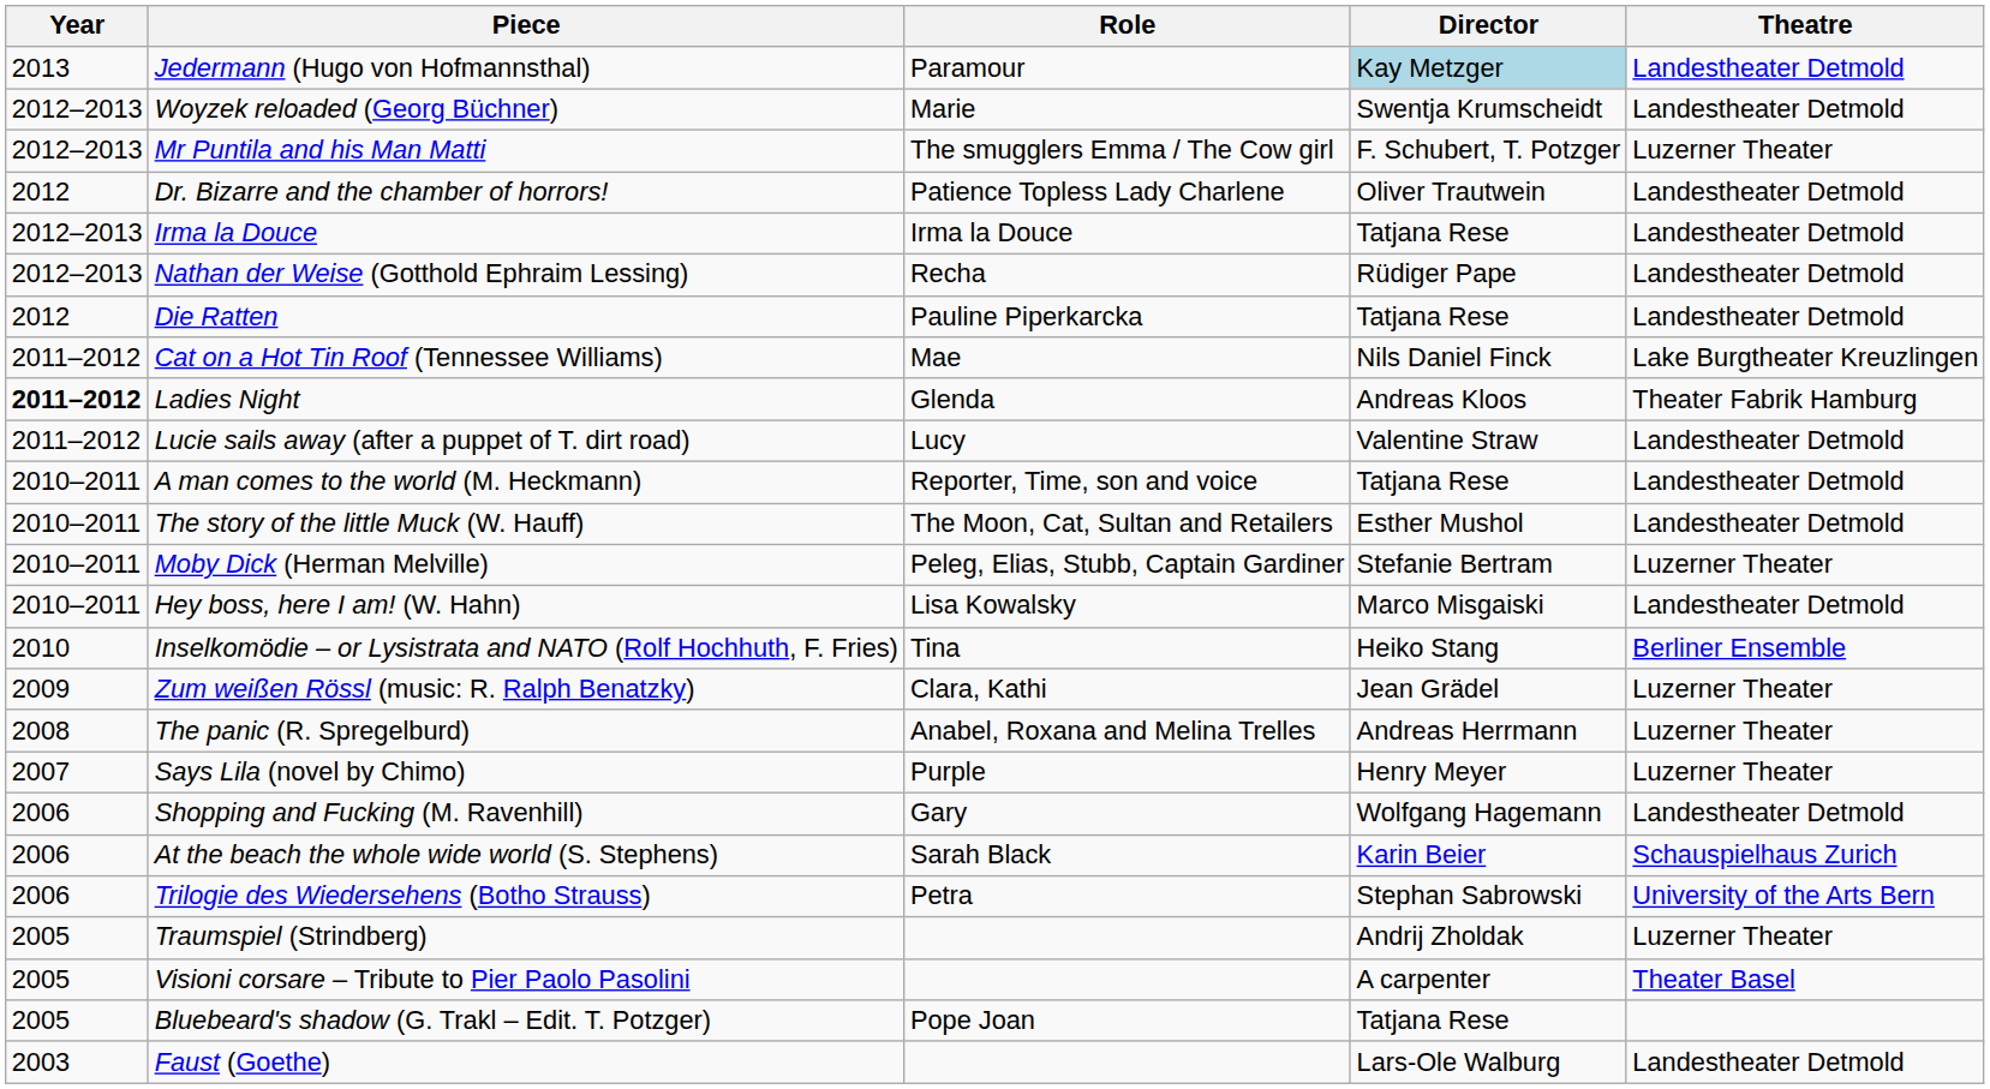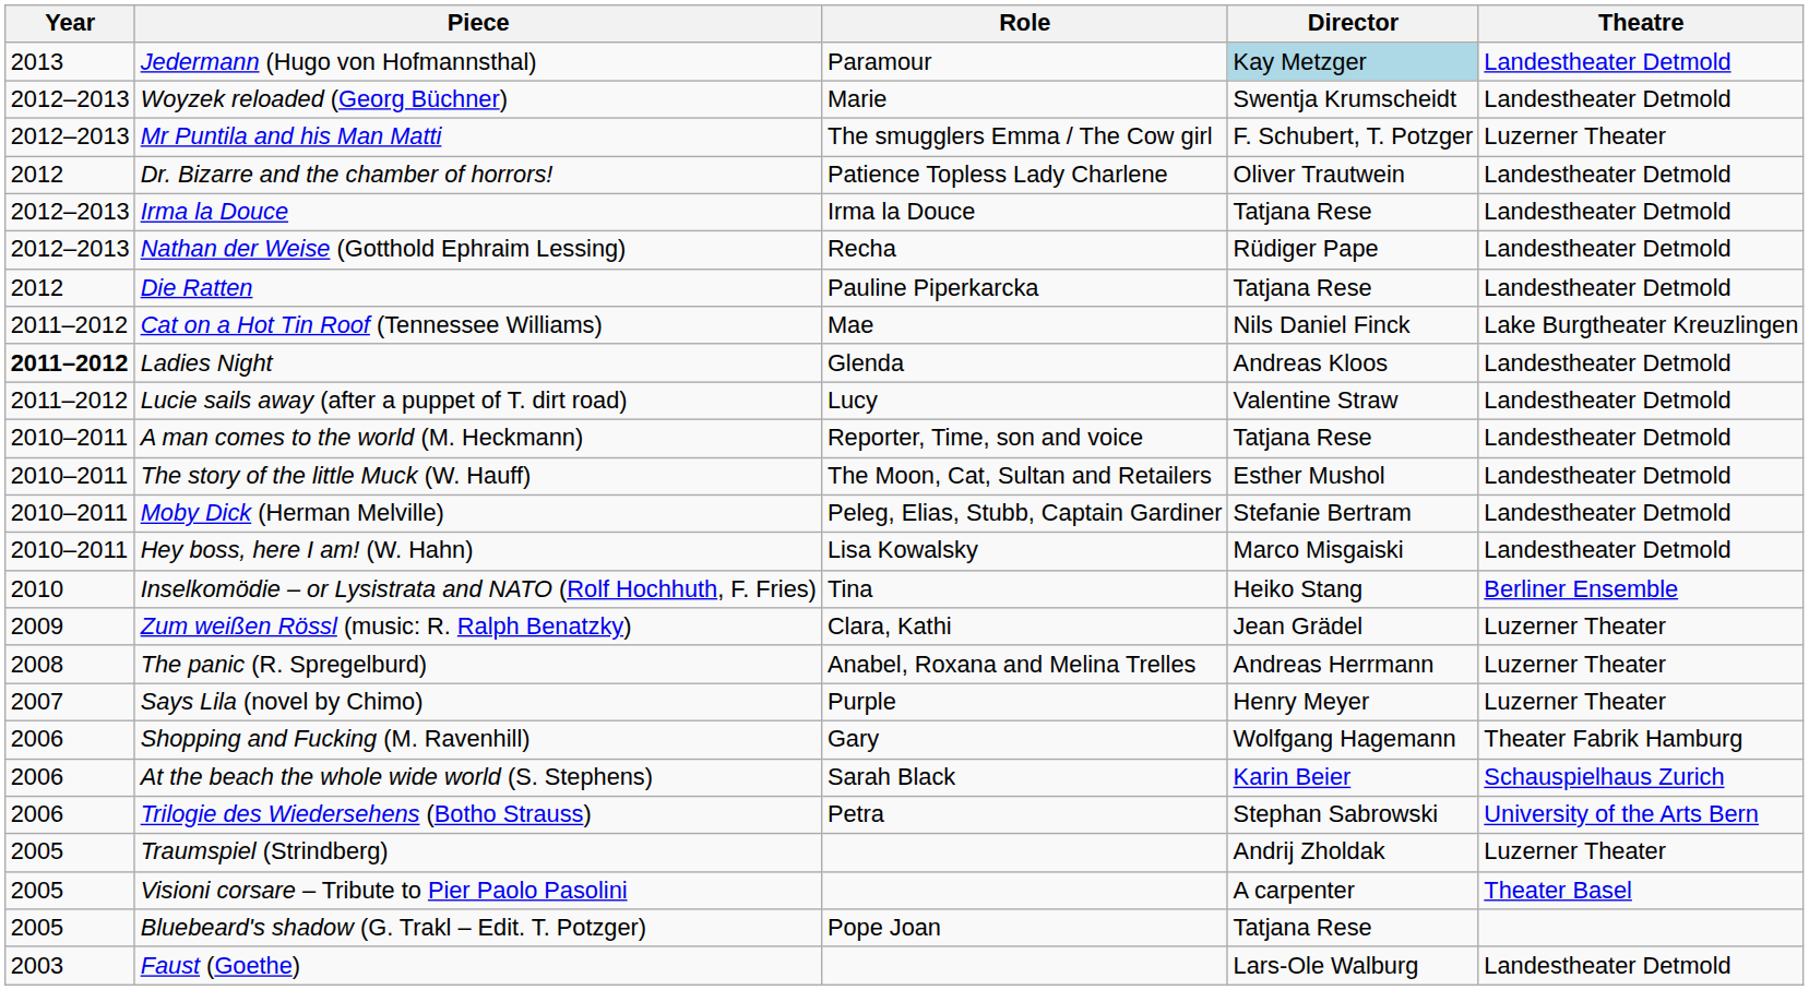 <table class="wikitable sortable">
 <tr class="background color5">
 <th>Year</th>
 <th>Piece</th>
 <th>Role</th>
 <th>Director</th>
 <th>Theatre</th>
 </tr>
 <tr>
 <td>2013</td>
 <td><em><a href='#'>Jedermann</a></em> (Hugo von Hofmannsthal)</td>
 <td>Paramour</td>
 <td style="background: lightblue;">Kay Metzger</td>
 <td><a href='#'>Landestheater Detmold</a></td>
 </tr>
 <tr>
 <td>2012–2013</td>
 <td><em>Woyzek reloaded</em> (<a href='#'>Georg Büchner</a>)</td>
 <td>Marie</td>
 <td>Swentja Krumscheidt</td>
 <td>Landestheater Detmold</td>
 </tr>
 <tr>
 <td>2012–2013</td>
 <td><em><a href='#'>Mr Puntila and his Man Matti</a></em></td>
 <td>The smugglers Emma / The Cow girl</td>
 <td>F. Schubert, T. Potzger</td>
 <td>Luzerner Theater</td>
 </tr>
 <tr>
 <td>2012</td>
 <td><em>Dr. Bizarre and the chamber of horrors!</em></td>
 <td>Patience Topless Lady Charlene</td>
 <td>Oliver Trautwein</td>
 <td>Landestheater Detmold</td>
 </tr>
 <tr>
 <td>2012–2013</td>
 <td><em><a href='#'>Irma la Douce</a></em></td>
 <td>Irma la Douce</td>
 <td>Tatjana Rese</td>
 <td>Landestheater Detmold</td>
 </tr>
 <tr>
 <td>2012–2013</td>
 <td><em><a href='#'>Nathan der Weise</a></em> (Gotthold Ephraim Lessing)</td>
 <td>Recha</td>
 <td>Rüdiger Pape</td>
 <td>Landestheater Detmold</td>
 </tr>
 <tr>
 <td>2012</td>
 <td><em><a href='#'>Die Ratten</a></em></td>
 <td>Pauline Piperkarcka</td>
 <td>Tatjana Rese</td>
 <td>Landestheater Detmold</td>
 </tr>
 <tr>
 <td>2011–2012</td>
 <td><em><a href='#'>Cat on a Hot Tin Roof</a></em> (Tennessee Williams)</td>
 <td>Mae</td>
 <td>Nils Daniel Finck</td>
 <td>Lake Burgtheater Kreuzlingen</td>
 </tr>
 <tr>
 <td><strong>2011–2012</strong></td>
 <td><em>Ladies Night</em></td>
 <td>Glenda</td>
 <td>Andreas Kloos</td>
-<td>Theater Fabrik Hamburg</td>
+<td>Landestheater Detmold</td>
 </tr>
 <tr>
 <td>2011–2012</td>
 <td><em>Lucie sails away</em> (after a puppet of T. dirt road)</td>
 <td>Lucy</td>
 <td>Valentine Straw</td>
 <td>Landestheater Detmold</td>
 </tr>
 <tr>
 <td>2010–2011</td>
 <td><em>A man comes to the world</em> (M. Heckmann)</td>
 <td>Reporter, Time, son and voice</td>
 <td>Tatjana Rese</td>
 <td>Landestheater Detmold</td>
 </tr>
 <tr>
 <td>2010–2011</td>
 <td><em>The story of the little Muck</em> (W. Hauff)</td>
 <td>The Moon, Cat, Sultan and Retailers</td>
 <td>Esther Mushol</td>
 <td>Landestheater Detmold</td>
 </tr>
 <tr>
 <td>2010–2011</td>
 <td><em><a href='#'>Moby Dick</a></em> (Herman Melville)</td>
 <td>Peleg, Elias, Stubb, Captain Gardiner</td>
 <td>Stefanie Bertram</td>
-<td>Luzerner Theater</td>
+<td>Landestheater Detmold</td>
 </tr>
 <tr>
 <td>2010–2011</td>
 <td><em>Hey boss, here I am!</em> (W. Hahn)</td>
 <td>Lisa Kowalsky</td>
 <td>Marco Misgaiski</td>
 <td>Landestheater Detmold</td>
 </tr>
 <tr>
 <td>2010</td>
 <td><em>Inselkomödie – or Lysistrata and NATO</em> (<a href='#'>Rolf Hochhuth</a>, F. Fries)</td>
 <td>Tina</td>
 <td>Heiko Stang</td>
 <td><a href='#'>Berliner Ensemble</a></td>
 </tr>
 <tr>
 <td>2009</td>
 <td><em><a href='#'>Zum weißen Rössl</a></em> (music: R. <a href='#'>Ralph Benatzky</a>)</td>
 <td>Clara, Kathi</td>
 <td>Jean Grädel</td>
 <td>Luzerner Theater</td>
 </tr>
 <tr>
 <td>2008</td>
 <td><em>The panic</em> (R. Spregelburd)</td>
 <td>Anabel, Roxana and Melina Trelles</td>
 <td>Andreas Herrmann</td>
 <td>Luzerner Theater</td>
 </tr>
 <tr>
 <td>2007</td>
 <td><em>Says Lila</em> (novel by Chimo)</td>
 <td>Purple</td>
 <td>Henry Meyer</td>
 <td>Luzerner Theater</td>
 </tr>
 <tr>
 <td>2006</td>
 <td><em>Shopping and Fucking</em> (M. Ravenhill)</td>
 <td>Gary</td>
 <td>Wolfgang Hagemann</td>
-<td>Landestheater Detmold</td>
+<td>Theater Fabrik Hamburg</td>
 </tr>
 <tr>
 <td>2006</td>
 <td><em>At the beach the whole wide world</em> (S. Stephens)</td>
 <td>Sarah Black</td>
 <td><a href='#'>Karin Beier</a></td>
 <td><a href='#'>Schauspielhaus Zurich</a></td>
 </tr>
 <tr>
 <td>2006</td>
 <td><em><a href='#'>Trilogie des Wiedersehens</a></em> (<a href='#'>Botho Strauss</a>)</td>
 <td>Petra</td>
 <td>Stephan Sabrowski</td>
 <td><a href='#'>University of the Arts Bern</a></td>
 </tr>
 <tr>
 <td>2005</td>
 <td><em>Traumspiel</em> (Strindberg)</td>
 <td></td>
 <td>Andrij Zholdak</td>
 <td>Luzerner Theater</td>
 </tr>
 <tr>
 <td>2005</td>
 <td><em>Visioni corsare</em> – Tribute to <a href='#'>Pier Paolo Pasolini</a></td>
 <td></td>
 <td>A carpenter</td>
 <td><a href='#'>Theater Basel</a></td>
 </tr>
 <tr>
 <td>2005</td>
 <td><em>Bluebeard's shadow</em> (G. Trakl – Edit. T. Potzger)</td>
 <td>Pope Joan</td>
 <td>Tatjana Rese</td>
 <td></td>
 </tr>
 <tr>
 <td>2003</td>
 <td><em><a href='#'>Faust</a></em> (<a href='#'>Goethe</a>)</td>
 <td></td>
 <td>Lars-Ole Walburg</td>
 <td>Landestheater Detmold</td>
 </tr>
 </table>
